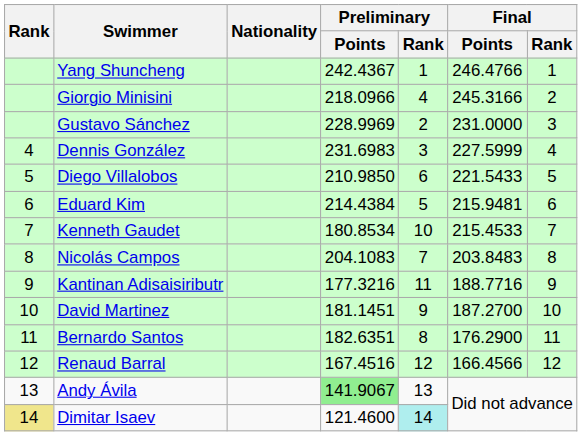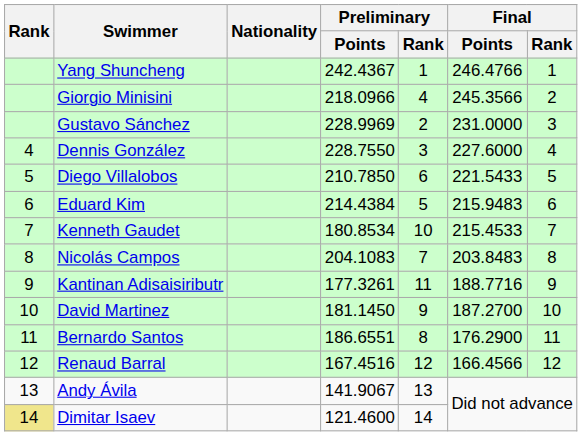 <table class="wikitable sortable" style="text-align:center">
 <tr>
 <th rowspan=2>Rank</th>
 <th rowspan=2>Swimmer</th>
 <th rowspan=2>Nationality</th>
 <th colspan=2>Preliminary</th>
 <th colspan=2>Final</th>
 </tr>
 <tr>
 <th>Points</th>
 <th>Rank</th>
 <th>Points</th>
 <th>Rank</th>
 </tr>
 <tr bgcolor=ccffcc>
 <td></td>
 <td align=left><a href='#'>Yang Shuncheng</a></td>
 <td align=left></td>
 <td>242.4367</td>
 <td>1</td>
 <td>246.4766</td>
 <td>1</td>
 </tr>
 <tr bgcolor=ccffcc>
 <td></td>
 <td align=left><a href='#'>Giorgio Minisini</a></td>
 <td align=left></td>
 <td>218.0966</td>
 <td>4</td>
-<td>245.3166</td>
+<td>245.3566</td>
 <td>2</td>
 </tr>
 <tr bgcolor=ccffcc>
 <td></td>
 <td align=left><a href='#'>Gustavo Sánchez</a></td>
 <td align=left></td>
 <td>228.9969</td>
 <td>2</td>
 <td>231.0000</td>
 <td>3</td>
 </tr>
 <tr bgcolor=ccffcc>
 <td>4</td>
 <td align=left><a href='#'>Dennis González</a></td>
 <td align=left></td>
-<td>231.6983</td>
+<td>228.7550</td>
 <td>3</td>
-<td>227.5999</td>
+<td>227.6000</td>
 <td>4</td>
 </tr>
 <tr bgcolor=ccffcc>
 <td>5</td>
 <td align=left><a href='#'>Diego Villalobos</a></td>
 <td align=left></td>
-<td>210.9850</td>
+<td>210.7850</td>
 <td>6</td>
 <td>221.5433</td>
 <td>5</td>
 </tr>
 <tr bgcolor=ccffcc>
 <td>6</td>
 <td align=left><a href='#'>Eduard Kim</a></td>
 <td align=left></td>
 <td>214.4384</td>
 <td>5</td>
-<td>215.9481</td>
+<td>215.9483</td>
 <td>6</td>
 </tr>
 <tr bgcolor=ccffcc>
 <td>7</td>
 <td align=left><a href='#'>Kenneth Gaudet</a></td>
 <td align=left></td>
 <td>180.8534</td>
 <td>10</td>
 <td>215.4533</td>
 <td>7</td>
 </tr>
 <tr bgcolor=ccffcc>
 <td>8</td>
 <td align=left><a href='#'>Nicolás Campos</a></td>
 <td align=left></td>
 <td>204.1083</td>
 <td>7</td>
 <td>203.8483</td>
 <td>8</td>
 </tr>
 <tr bgcolor=ccffcc>
 <td>9</td>
 <td align=left><a href='#'>Kantinan Adisaisiributr</a></td>
 <td align=left></td>
-<td>177.3216</td>
+<td>177.3261</td>
 <td>11</td>
 <td>188.7716</td>
 <td>9</td>
 </tr>
 <tr bgcolor=ccffcc>
 <td>10</td>
 <td align=left><a href='#'>David Martinez</a></td>
 <td align=left></td>
-<td>181.1451</td>
+<td>181.1450</td>
 <td>9</td>
 <td>187.2700</td>
 <td>10</td>
 </tr>
 <tr bgcolor=ccffcc>
 <td>11</td>
 <td align=left><a href='#'>Bernardo Santos</a></td>
 <td align=left></td>
-<td>182.6351</td>
+<td>186.6551</td>
 <td>8</td>
 <td>176.2900</td>
 <td>11</td>
 </tr>
 <tr bgcolor=ccffcc>
 <td>12</td>
 <td align=left><a href='#'>Renaud Barral</a></td>
 <td align=left></td>
 <td>167.4516</td>
 <td>12</td>
 <td>166.4566</td>
 <td>12</td>
 </tr>
 <tr>
 <td>13</td>
 <td align=left><a href='#'>Andy Ávila</a></td>
 <td align=left></td>
-<td style="background: lightgreen;">141.9067</td>
+<td>141.9067</td>
 <td>13</td>
 <td colspan=2 rowspan=2>Did not advance</td>
 </tr>
 <tr>
 <td style="background: khaki;">14</td>
 <td align=left><a href='#'>Dimitar Isaev</a></td>
 <td align=left></td>
 <td>121.4600</td>
-<td style="background: paleturquoise;">14</td>
+<td>14</td>
 </tr>
 </table>
